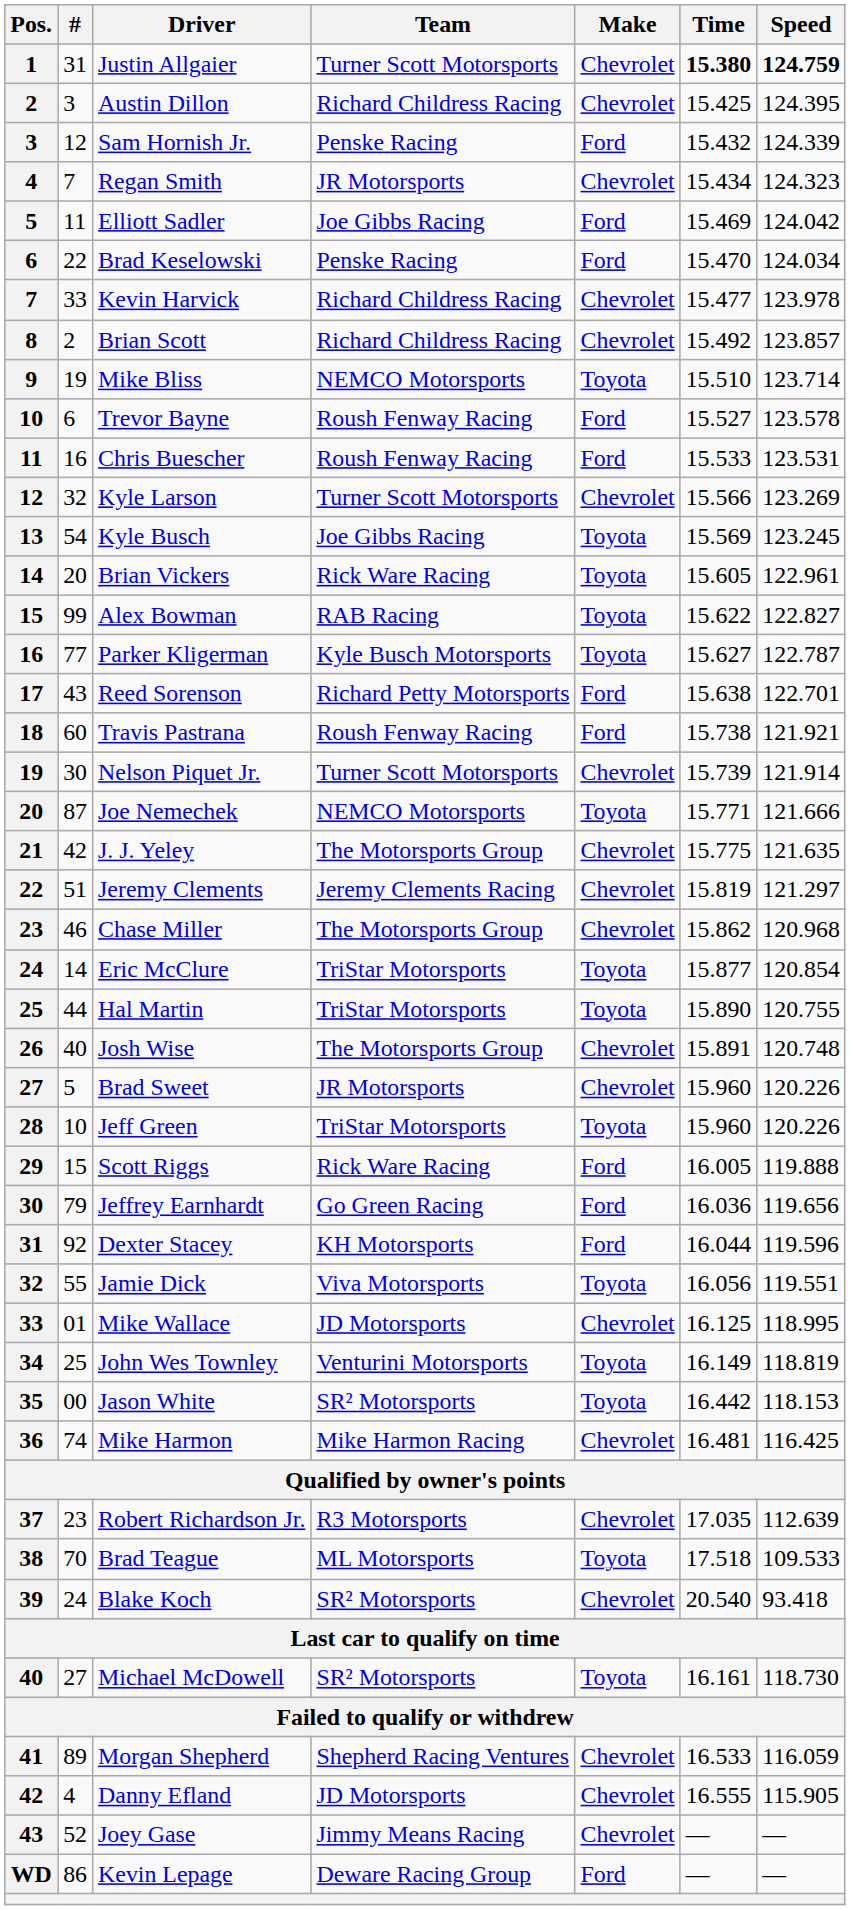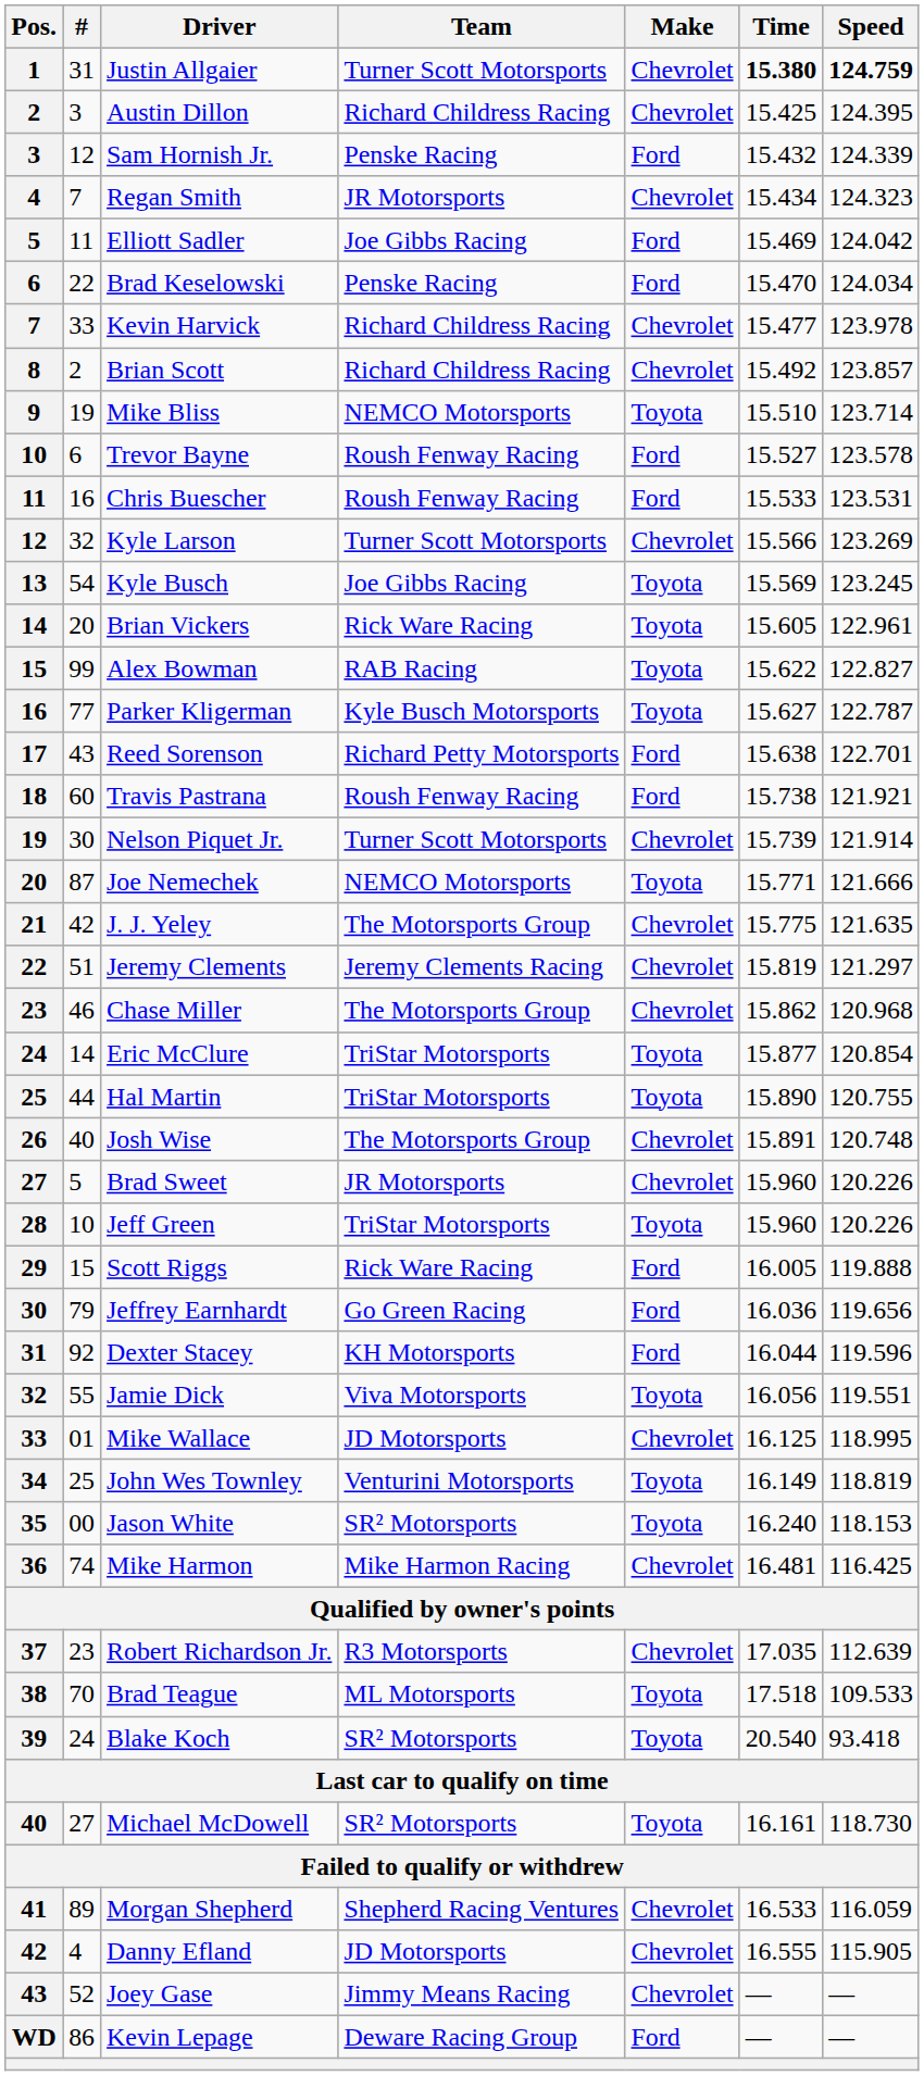 <table class="wikitable" style="font-size:95%">
 <tr>
 <th>Pos.</th>
 <th>#</th>
 <th>Driver</th>
 <th>Team</th>
 <th>Make</th>
 <th>Time</th>
 <th>Speed</th>
 </tr>
 <tr>
 <th>1</th>
 <td>31</td>
 <td><a href='#'>Justin Allgaier</a></td>
 <td><a href='#'>Turner Scott Motorsports</a></td>
 <td><a href='#'>Chevrolet</a></td>
 <td><strong>15.380</strong></td>
 <td><strong>124.759</strong></td>
 </tr>
 <tr>
 <th>2</th>
 <td>3</td>
 <td><a href='#'>Austin Dillon</a></td>
 <td><a href='#'>Richard Childress Racing</a></td>
 <td><a href='#'>Chevrolet</a></td>
 <td>15.425</td>
 <td>124.395</td>
 </tr>
 <tr>
 <th>3</th>
 <td>12</td>
 <td><a href='#'>Sam Hornish Jr.</a></td>
 <td><a href='#'>Penske Racing</a></td>
 <td><a href='#'>Ford</a></td>
 <td>15.432</td>
 <td>124.339</td>
 </tr>
 <tr>
 <th>4</th>
 <td>7</td>
 <td><a href='#'>Regan Smith</a></td>
 <td><a href='#'>JR Motorsports</a></td>
 <td><a href='#'>Chevrolet</a></td>
 <td>15.434</td>
 <td>124.323</td>
 </tr>
 <tr>
 <th>5</th>
 <td>11</td>
 <td><a href='#'>Elliott Sadler</a></td>
 <td><a href='#'>Joe Gibbs Racing</a></td>
 <td><a href='#'>Ford</a></td>
 <td>15.469</td>
 <td>124.042</td>
 </tr>
 <tr>
 <th>6</th>
 <td>22</td>
 <td><a href='#'>Brad Keselowski</a></td>
 <td><a href='#'>Penske Racing</a></td>
 <td><a href='#'>Ford</a></td>
 <td>15.470</td>
 <td>124.034</td>
 </tr>
 <tr>
 <th>7</th>
 <td>33</td>
 <td><a href='#'>Kevin Harvick</a></td>
 <td><a href='#'>Richard Childress Racing</a></td>
 <td><a href='#'>Chevrolet</a></td>
 <td>15.477</td>
 <td>123.978</td>
 </tr>
 <tr>
 <th>8</th>
 <td>2</td>
 <td><a href='#'>Brian Scott</a></td>
 <td><a href='#'>Richard Childress Racing</a></td>
 <td><a href='#'>Chevrolet</a></td>
 <td>15.492</td>
 <td>123.857</td>
 </tr>
 <tr>
 <th>9</th>
 <td>19</td>
 <td><a href='#'>Mike Bliss</a></td>
 <td><a href='#'>NEMCO Motorsports</a></td>
 <td><a href='#'>Toyota</a></td>
 <td>15.510</td>
 <td>123.714</td>
 </tr>
 <tr>
 <th>10</th>
 <td>6</td>
 <td><a href='#'>Trevor Bayne</a></td>
 <td><a href='#'>Roush Fenway Racing</a></td>
 <td><a href='#'>Ford</a></td>
 <td>15.527</td>
 <td>123.578</td>
 </tr>
 <tr>
 <th>11</th>
 <td>16</td>
 <td><a href='#'>Chris Buescher</a></td>
 <td><a href='#'>Roush Fenway Racing</a></td>
 <td><a href='#'>Ford</a></td>
 <td>15.533</td>
 <td>123.531</td>
 </tr>
 <tr>
 <th>12</th>
 <td>32</td>
 <td><a href='#'>Kyle Larson</a></td>
 <td><a href='#'>Turner Scott Motorsports</a></td>
 <td><a href='#'>Chevrolet</a></td>
 <td>15.566</td>
 <td>123.269</td>
 </tr>
 <tr>
 <th>13</th>
 <td>54</td>
 <td><a href='#'>Kyle Busch</a></td>
 <td><a href='#'>Joe Gibbs Racing</a></td>
 <td><a href='#'>Toyota</a></td>
 <td>15.569</td>
 <td>123.245</td>
 </tr>
 <tr>
 <th>14</th>
 <td>20</td>
 <td><a href='#'>Brian Vickers</a></td>
 <td><a href='#'>Rick Ware Racing</a></td>
 <td><a href='#'>Toyota</a></td>
 <td>15.605</td>
 <td>122.961</td>
 </tr>
 <tr>
 <th>15</th>
 <td>99</td>
 <td><a href='#'>Alex Bowman</a></td>
 <td><a href='#'>RAB Racing</a></td>
 <td><a href='#'>Toyota</a></td>
 <td>15.622</td>
 <td>122.827</td>
 </tr>
 <tr>
 <th>16</th>
 <td>77</td>
 <td><a href='#'>Parker Kligerman</a></td>
 <td><a href='#'>Kyle Busch Motorsports</a></td>
 <td><a href='#'>Toyota</a></td>
 <td>15.627</td>
 <td>122.787</td>
 </tr>
 <tr>
 <th>17</th>
 <td>43</td>
 <td><a href='#'>Reed Sorenson</a></td>
 <td><a href='#'>Richard Petty Motorsports</a></td>
 <td><a href='#'>Ford</a></td>
 <td>15.638</td>
 <td>122.701</td>
 </tr>
 <tr>
 <th>18</th>
 <td>60</td>
 <td><a href='#'>Travis Pastrana</a></td>
 <td><a href='#'>Roush Fenway Racing</a></td>
 <td><a href='#'>Ford</a></td>
 <td>15.738</td>
 <td>121.921</td>
 </tr>
 <tr>
 <th>19</th>
 <td>30</td>
 <td><a href='#'>Nelson Piquet Jr.</a></td>
 <td><a href='#'>Turner Scott Motorsports</a></td>
 <td><a href='#'>Chevrolet</a></td>
 <td>15.739</td>
 <td>121.914</td>
 </tr>
 <tr>
 <th>20</th>
 <td>87</td>
 <td><a href='#'>Joe Nemechek</a></td>
 <td><a href='#'>NEMCO Motorsports</a></td>
 <td><a href='#'>Toyota</a></td>
 <td>15.771</td>
 <td>121.666</td>
 </tr>
 <tr>
 <th>21</th>
 <td>42</td>
 <td><a href='#'>J. J. Yeley</a></td>
 <td><a href='#'>The Motorsports Group</a></td>
 <td><a href='#'>Chevrolet</a></td>
 <td>15.775</td>
 <td>121.635</td>
 </tr>
 <tr>
 <th>22</th>
 <td>51</td>
 <td><a href='#'>Jeremy Clements</a></td>
 <td><a href='#'>Jeremy Clements Racing</a></td>
 <td><a href='#'>Chevrolet</a></td>
 <td>15.819</td>
 <td>121.297</td>
 </tr>
 <tr>
 <th>23</th>
 <td>46</td>
 <td><a href='#'>Chase Miller</a></td>
 <td><a href='#'>The Motorsports Group</a></td>
 <td><a href='#'>Chevrolet</a></td>
 <td>15.862</td>
 <td>120.968</td>
 </tr>
 <tr>
 <th>24</th>
 <td>14</td>
 <td><a href='#'>Eric McClure</a></td>
 <td><a href='#'>TriStar Motorsports</a></td>
 <td><a href='#'>Toyota</a></td>
 <td>15.877</td>
 <td>120.854</td>
 </tr>
 <tr>
 <th>25</th>
 <td>44</td>
 <td><a href='#'>Hal Martin</a></td>
 <td><a href='#'>TriStar Motorsports</a></td>
 <td><a href='#'>Toyota</a></td>
 <td>15.890</td>
 <td>120.755</td>
 </tr>
 <tr>
 <th>26</th>
 <td>40</td>
 <td><a href='#'>Josh Wise</a></td>
 <td><a href='#'>The Motorsports Group</a></td>
 <td><a href='#'>Chevrolet</a></td>
 <td>15.891</td>
 <td>120.748</td>
 </tr>
 <tr>
 <th>27</th>
 <td>5</td>
 <td><a href='#'>Brad Sweet</a></td>
 <td><a href='#'>JR Motorsports</a></td>
 <td><a href='#'>Chevrolet</a></td>
 <td>15.960</td>
 <td>120.226</td>
 </tr>
 <tr>
 <th>28</th>
 <td>10</td>
 <td><a href='#'>Jeff Green</a></td>
 <td><a href='#'>TriStar Motorsports</a></td>
 <td><a href='#'>Toyota</a></td>
 <td>15.960</td>
 <td>120.226</td>
 </tr>
 <tr>
 <th>29</th>
 <td>15</td>
 <td><a href='#'>Scott Riggs</a></td>
 <td><a href='#'>Rick Ware Racing</a></td>
 <td><a href='#'>Ford</a></td>
 <td>16.005</td>
 <td>119.888</td>
 </tr>
 <tr>
 <th>30</th>
 <td>79</td>
 <td><a href='#'>Jeffrey Earnhardt</a></td>
 <td><a href='#'>Go Green Racing</a></td>
 <td><a href='#'>Ford</a></td>
 <td>16.036</td>
 <td>119.656</td>
 </tr>
 <tr>
 <th>31</th>
 <td>92</td>
 <td><a href='#'>Dexter Stacey</a></td>
 <td><a href='#'>KH Motorsports</a></td>
 <td><a href='#'>Ford</a></td>
 <td>16.044</td>
 <td>119.596</td>
 </tr>
 <tr>
 <th>32</th>
 <td>55</td>
 <td><a href='#'>Jamie Dick</a></td>
 <td><a href='#'>Viva Motorsports</a></td>
 <td><a href='#'>Toyota</a></td>
 <td>16.056</td>
 <td>119.551</td>
 </tr>
 <tr>
 <th>33</th>
 <td>01</td>
 <td><a href='#'>Mike Wallace</a></td>
 <td><a href='#'>JD Motorsports</a></td>
 <td><a href='#'>Chevrolet</a></td>
 <td>16.125</td>
 <td>118.995</td>
 </tr>
 <tr>
 <th>34</th>
 <td>25</td>
 <td><a href='#'>John Wes Townley</a></td>
 <td><a href='#'>Venturini Motorsports</a></td>
 <td><a href='#'>Toyota</a></td>
 <td>16.149</td>
 <td>118.819</td>
 </tr>
 <tr>
 <th>35</th>
 <td>00</td>
 <td><a href='#'>Jason White</a></td>
 <td><a href='#'>SR² Motorsports</a></td>
 <td><a href='#'>Toyota</a></td>
-<td>16.442</td>
+<td>16.240</td>
 <td>118.153</td>
 </tr>
 <tr>
 <th>36</th>
 <td>74</td>
 <td><a href='#'>Mike Harmon</a></td>
 <td><a href='#'>Mike Harmon Racing</a></td>
 <td><a href='#'>Chevrolet</a></td>
 <td>16.481</td>
 <td>116.425</td>
 </tr>
 <tr>
 <th colspan="7">Qualified by owner's points</th>
 </tr>
 <tr>
 <th>37</th>
 <td>23</td>
 <td><a href='#'>Robert Richardson Jr.</a></td>
 <td><a href='#'>R3 Motorsports</a></td>
 <td><a href='#'>Chevrolet</a></td>
 <td>17.035</td>
 <td>112.639</td>
 </tr>
 <tr>
 <th>38</th>
 <td>70</td>
 <td><a href='#'>Brad Teague</a></td>
 <td><a href='#'>ML Motorsports</a></td>
 <td><a href='#'>Toyota</a></td>
 <td>17.518</td>
 <td>109.533</td>
 </tr>
 <tr>
 <th>39</th>
 <td>24</td>
 <td><a href='#'>Blake Koch</a></td>
 <td><a href='#'>SR² Motorsports</a></td>
-<td><a href='#'>Chevrolet</a></td>
+<td><a href='#'>Toyota</a></td>
 <td>20.540</td>
 <td>93.418</td>
 </tr>
 <tr>
 <th colspan="7">Last car to qualify on time</th>
 </tr>
 <tr>
 <th>40</th>
 <td>27</td>
 <td><a href='#'>Michael McDowell</a></td>
 <td><a href='#'>SR² Motorsports</a></td>
 <td><a href='#'>Toyota</a></td>
 <td>16.161</td>
 <td>118.730</td>
 </tr>
 <tr>
 <th colspan="7">Failed to qualify or withdrew</th>
 </tr>
 <tr>
 <th>41</th>
 <td>89</td>
 <td><a href='#'>Morgan Shepherd</a></td>
 <td><a href='#'>Shepherd Racing Ventures</a></td>
 <td><a href='#'>Chevrolet</a></td>
 <td>16.533</td>
 <td>116.059</td>
 </tr>
 <tr>
 <th>42</th>
 <td>4</td>
 <td><a href='#'>Danny Efland</a></td>
 <td><a href='#'>JD Motorsports</a></td>
 <td><a href='#'>Chevrolet</a></td>
 <td>16.555</td>
 <td>115.905</td>
 </tr>
 <tr>
 <th>43</th>
 <td>52</td>
 <td><a href='#'>Joey Gase</a></td>
 <td><a href='#'>Jimmy Means Racing</a></td>
 <td><a href='#'>Chevrolet</a></td>
 <td>—</td>
 <td>—</td>
 </tr>
 <tr>
 <th>WD</th>
 <td>86</td>
 <td><a href='#'>Kevin Lepage</a></td>
 <td><a href='#'>Deware Racing Group</a></td>
 <td><a href='#'>Ford</a></td>
 <td>—</td>
 <td>—</td>
 </tr>
 <tr>
 <th colspan="7"></th>
 </tr>
 </table>
